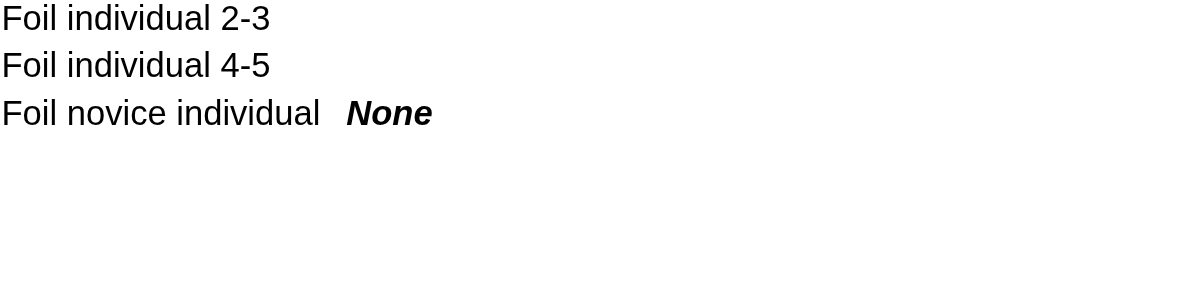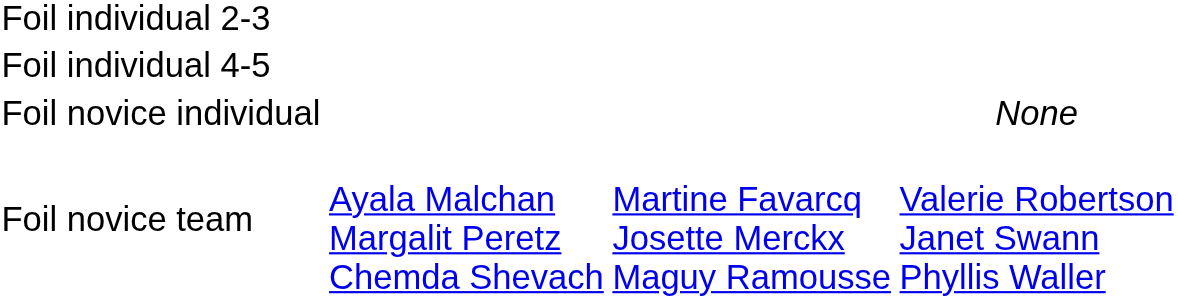 <table>
 <tr>
 <td>Foil individual 2-3<br></td>
 <td></td>
 <td></td>
 <td></td>
 </tr>
 <tr>
 <td>Foil individual 4-5<br></td>
 <td></td>
 <td></td>
 <td></td>
 </tr>
 <tr>
 <td>Foil novice individual<br></td>
 <td></td>
 <td></td>
-<td align="center"><strong><em>None</em></strong></td>
+<td align="center"><em>None</em></td>
+</tr>
+<tr>
+<td>Foil novice team<br></td>
+<td valign=top> <br> <a href='#'>Ayala Malchan</a> <br> <a href='#'>Margalit Peretz</a> <br> <a href='#'>Chemda Shevach</a></td>
+<td valign=top> <br> <a href='#'>Martine Favarcq</a> <br> <a href='#'>Josette Merckx</a> <br> <a href='#'>Maguy Ramousse</a></td>
+<td valign=top> <br> <a href='#'>Valerie Robertson</a> <br> <a href='#'>Janet Swann</a> <br> <a href='#'>Phyllis Waller</a></td>
 </tr>
 </table>
